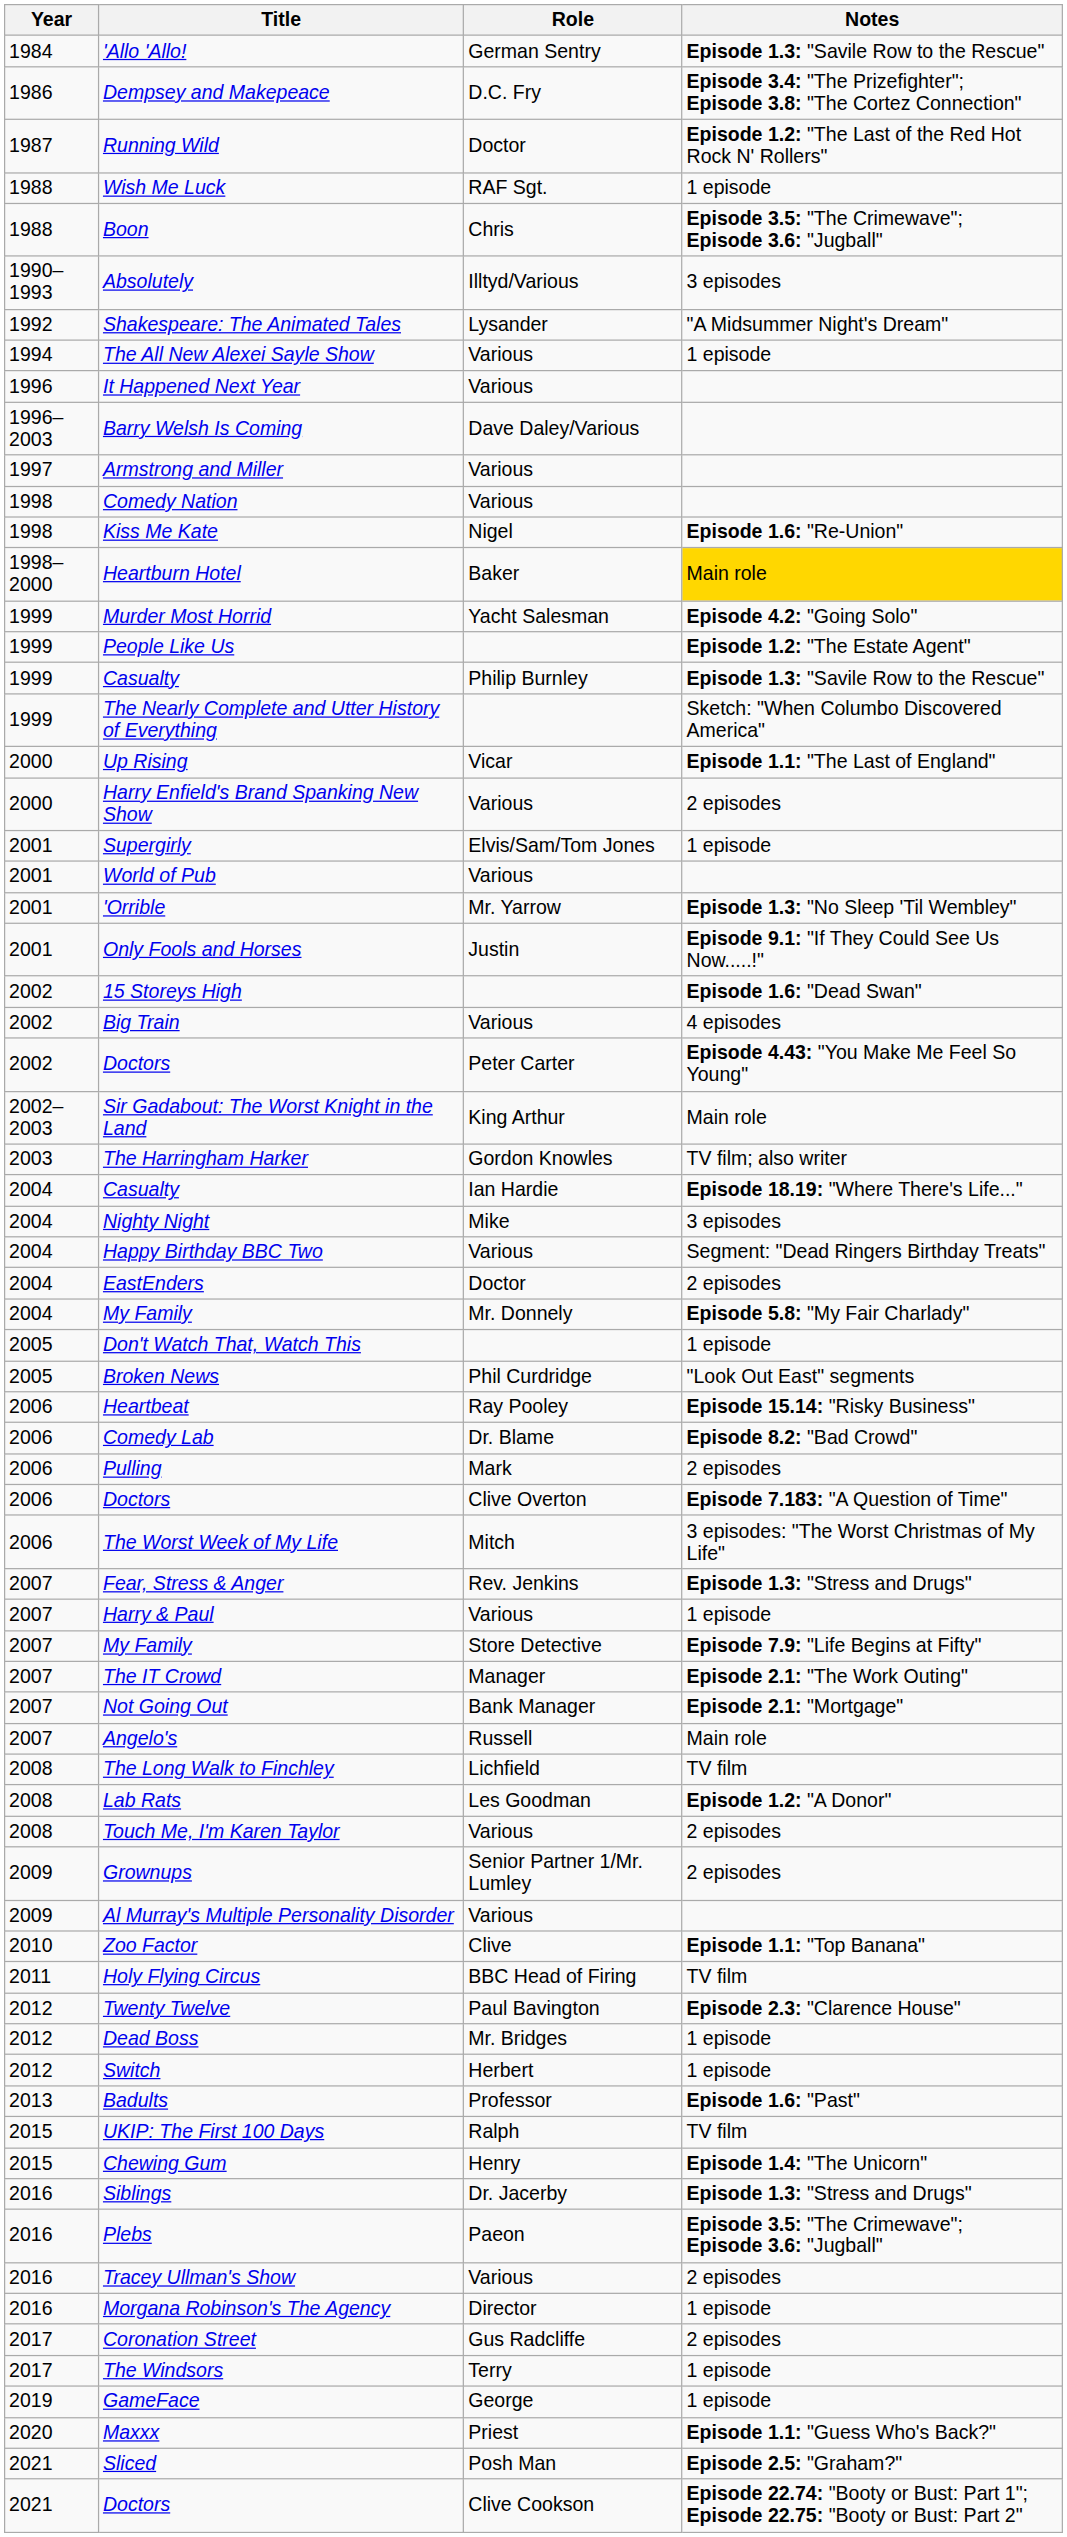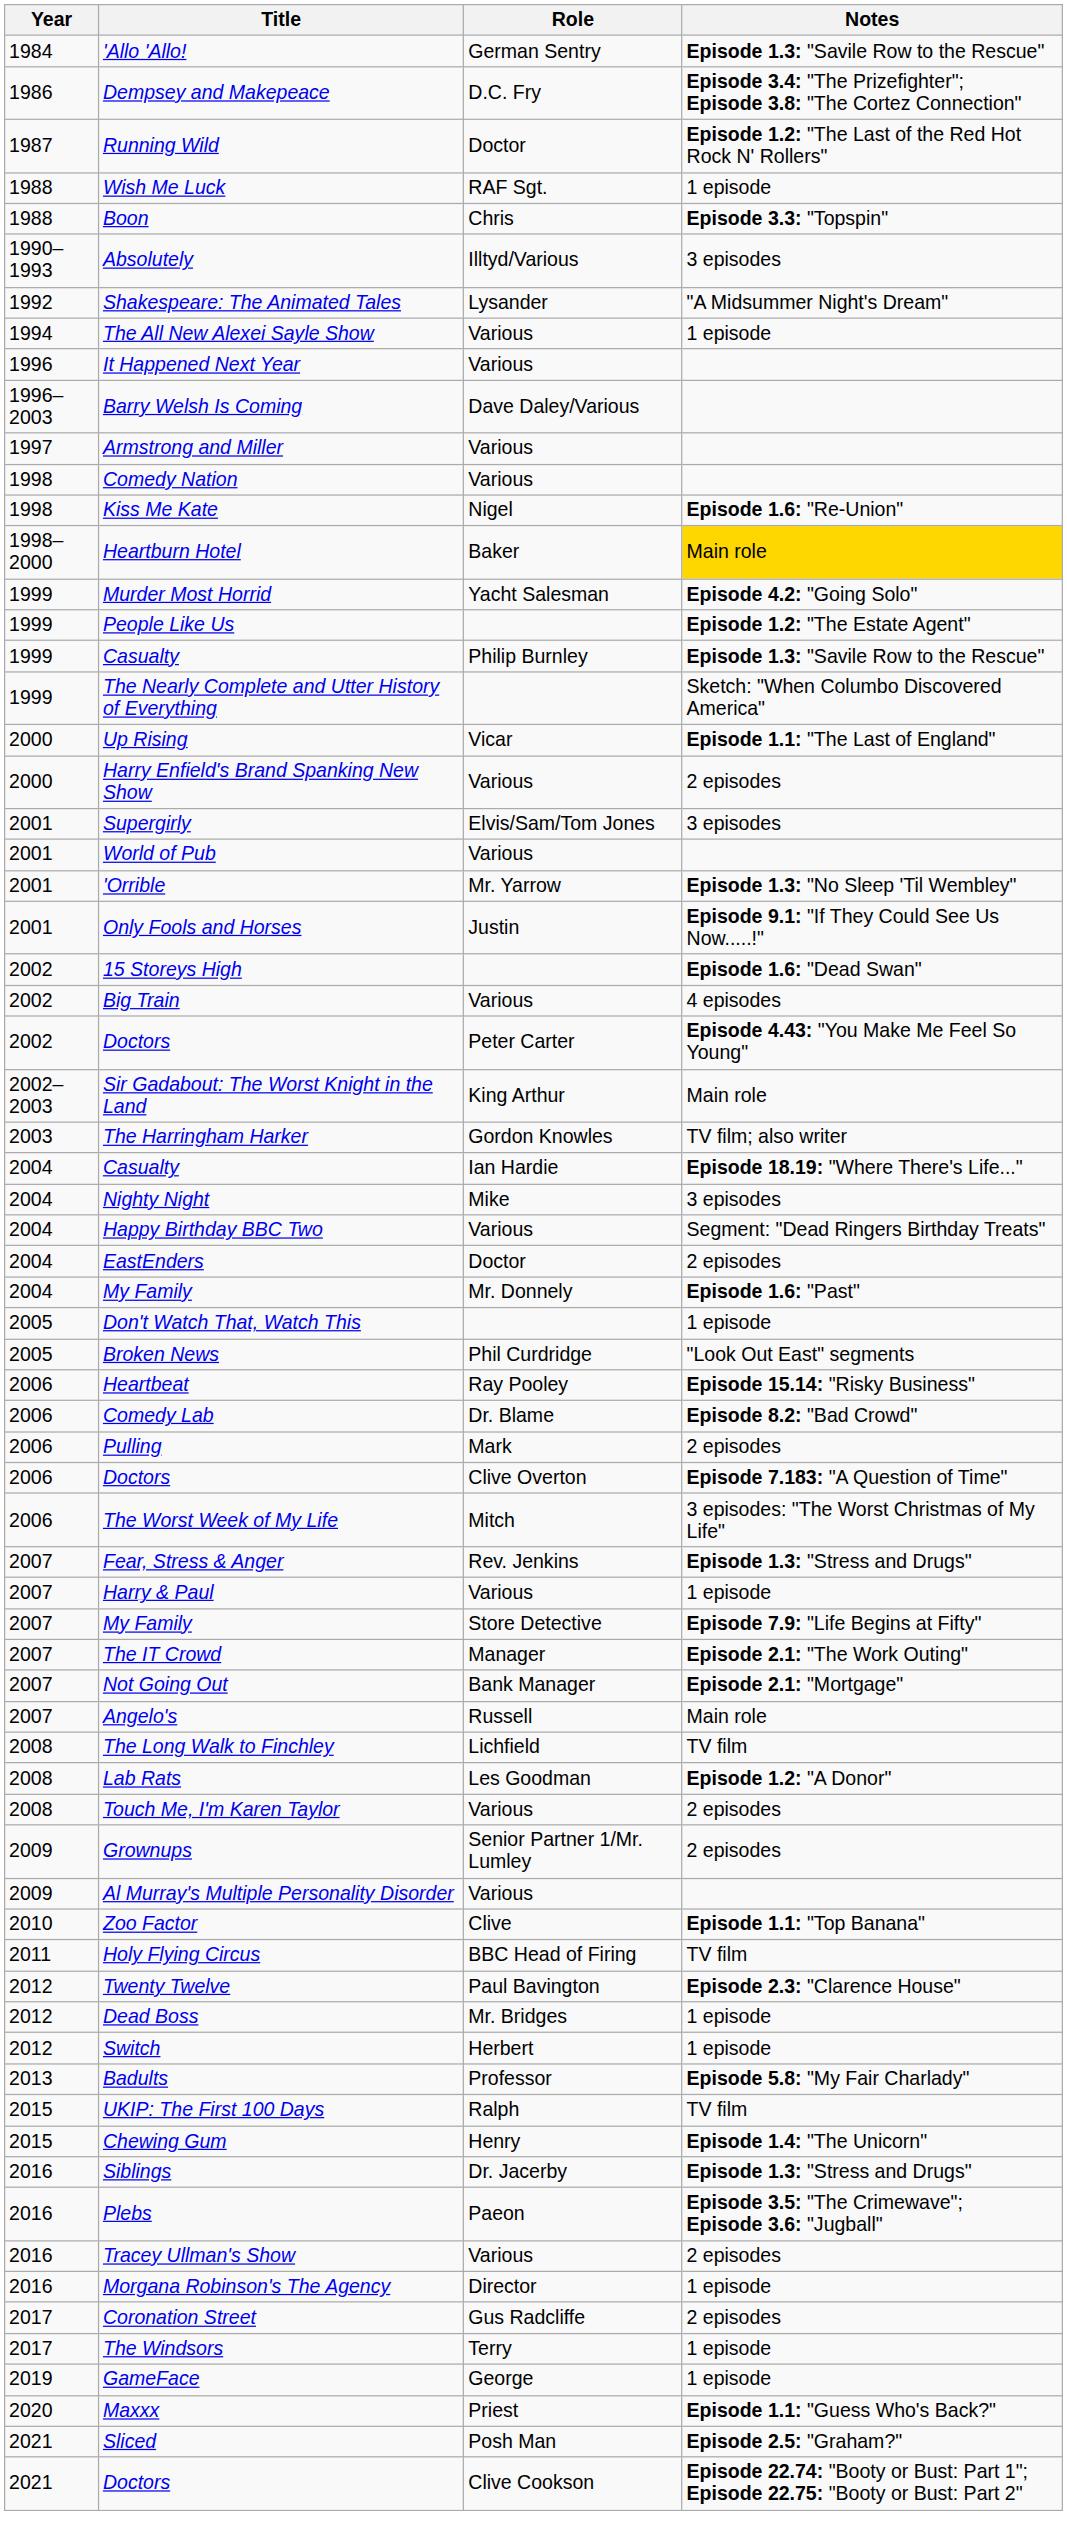 <table class="wikitable sortable">
 <tr>
 <th>Year</th>
 <th>Title</th>
 <th>Role</th>
 <th class="unsortable">Notes</th>
 </tr>
 <tr>
 <td>1984</td>
 <td><em><a href='#'>'Allo 'Allo!</a></em></td>
 <td>German Sentry</td>
 <td><strong>Episode 1.3:</strong> "Savile Row to the Rescue"</td>
 </tr>
 <tr>
 <td>1986</td>
 <td><em><a href='#'>Dempsey and Makepeace</a></em></td>
 <td>D.C. Fry</td>
 <td><strong>Episode 3.4:</strong> "The Prizefighter";<br><strong>Episode 3.8:</strong> "The Cortez Connection"</td>
 </tr>
 <tr>
 <td>1987</td>
 <td><em><a href='#'>Running Wild</a></em></td>
 <td>Doctor</td>
 <td><strong>Episode 1.2:</strong> "The Last of the Red Hot Rock N' Rollers"</td>
 </tr>
 <tr>
 <td>1988</td>
 <td><em><a href='#'>Wish Me Luck</a></em></td>
 <td>RAF Sgt.</td>
 <td>1 episode</td>
 </tr>
 <tr>
 <td>1988</td>
 <td><em><a href='#'>Boon</a></em></td>
 <td>Chris</td>
-<td><strong>Episode 3.5:</strong> "The Crimewave";<br><strong>Episode 3.6:</strong> "Jugball"</td>
+<td><strong>Episode 3.3:</strong> "Topspin"</td>
 </tr>
 <tr>
 <td>1990–1993</td>
 <td><em><a href='#'>Absolutely</a></em></td>
 <td>Illtyd/Various</td>
 <td>3 episodes</td>
 </tr>
 <tr>
 <td>1992</td>
 <td><em><a href='#'>Shakespeare: The Animated Tales</a></em></td>
 <td>Lysander</td>
 <td>"A Midsummer Night's Dream"</td>
 </tr>
 <tr>
 <td>1994</td>
 <td><em><a href='#'>The All New Alexei Sayle Show</a></em></td>
 <td>Various</td>
 <td>1 episode</td>
 </tr>
 <tr>
 <td>1996</td>
 <td><em><a href='#'>It Happened Next Year</a></em></td>
 <td>Various</td>
 <td></td>
 </tr>
 <tr>
 <td>1996–2003</td>
 <td><em><a href='#'>Barry Welsh Is Coming</a></em></td>
 <td>Dave Daley/Various</td>
 <td></td>
 </tr>
 <tr>
 <td>1997</td>
 <td><em><a href='#'>Armstrong and Miller</a></em></td>
 <td>Various</td>
 <td></td>
 </tr>
 <tr>
 <td>1998</td>
 <td><em><a href='#'>Comedy Nation</a></em></td>
 <td>Various</td>
 <td></td>
 </tr>
 <tr>
 <td>1998</td>
 <td><em><a href='#'>Kiss Me Kate</a></em></td>
 <td>Nigel</td>
 <td><strong>Episode 1.6:</strong> "Re-Union"</td>
 </tr>
 <tr>
 <td>1998–2000</td>
 <td><em><a href='#'>Heartburn Hotel</a></em></td>
 <td>Baker</td>
 <td style="background: gold;">Main role</td>
 </tr>
 <tr>
 <td>1999</td>
 <td><em><a href='#'>Murder Most Horrid</a></em></td>
 <td>Yacht Salesman</td>
 <td><strong>Episode 4.2:</strong> "Going Solo"</td>
 </tr>
 <tr>
 <td>1999</td>
 <td><em><a href='#'>People Like Us</a></em></td>
 <td></td>
 <td><strong>Episode 1.2:</strong> "The Estate Agent"</td>
 </tr>
 <tr>
 <td>1999</td>
 <td><em><a href='#'>Casualty</a></em></td>
 <td>Philip Burnley</td>
 <td><strong>Episode 1.3:</strong> "Savile Row to the Rescue"</td>
 </tr>
 <tr>
 <td>1999</td>
 <td><em><a href='#'>The Nearly Complete and Utter History of Everything</a></em></td>
 <td></td>
 <td>Sketch: "When Columbo Discovered America"</td>
 </tr>
 <tr>
 <td>2000</td>
 <td><em><a href='#'>Up Rising</a></em></td>
 <td>Vicar</td>
 <td><strong>Episode 1.1:</strong> "The Last of England"</td>
 </tr>
 <tr>
 <td>2000</td>
 <td><em><a href='#'>Harry Enfield's Brand Spanking New Show</a></em></td>
 <td>Various</td>
 <td>2 episodes</td>
 </tr>
 <tr>
 <td>2001</td>
 <td><em><a href='#'>Supergirly</a></em></td>
 <td>Elvis/Sam/Tom Jones</td>
-<td>1 episode</td>
+<td>3 episodes</td>
 </tr>
 <tr>
 <td>2001</td>
 <td><em><a href='#'>World of Pub</a></em></td>
 <td>Various</td>
 <td></td>
 </tr>
 <tr>
 <td>2001</td>
 <td><em><a href='#'>'Orrible</a></em></td>
 <td>Mr. Yarrow</td>
 <td><strong>Episode 1.3:</strong> "No Sleep 'Til Wembley"</td>
 </tr>
 <tr>
 <td>2001</td>
 <td><em><a href='#'>Only Fools and Horses</a></em></td>
 <td>Justin</td>
 <td><strong>Episode 9.1:</strong> "If They Could See Us Now.....!"</td>
 </tr>
 <tr>
 <td>2002</td>
 <td><em><a href='#'>15 Storeys High</a></em></td>
 <td></td>
 <td><strong>Episode 1.6:</strong> "Dead Swan"</td>
 </tr>
 <tr>
 <td>2002</td>
 <td><em><a href='#'>Big Train</a></em></td>
 <td>Various</td>
 <td>4 episodes</td>
 </tr>
 <tr>
 <td>2002</td>
 <td><em><a href='#'>Doctors</a></em></td>
 <td>Peter Carter</td>
 <td><strong>Episode 4.43:</strong> "You Make Me Feel So Young"</td>
 </tr>
 <tr>
 <td>2002–2003</td>
 <td><em><a href='#'>Sir Gadabout: The Worst Knight in the Land</a></em></td>
 <td>King Arthur</td>
 <td>Main role</td>
 </tr>
 <tr>
 <td>2003</td>
 <td><em><a href='#'>The Harringham Harker</a></em></td>
 <td>Gordon Knowles</td>
 <td>TV film; also writer</td>
 </tr>
 <tr>
 <td>2004</td>
 <td><em><a href='#'>Casualty</a></em></td>
 <td>Ian Hardie</td>
 <td><strong>Episode 18.19:</strong> "Where There's Life..."</td>
 </tr>
 <tr>
 <td>2004</td>
 <td><em><a href='#'>Nighty Night</a></em></td>
 <td>Mike</td>
 <td>3 episodes</td>
 </tr>
 <tr>
 <td>2004</td>
 <td><em><a href='#'>Happy Birthday BBC Two</a></em></td>
 <td>Various</td>
 <td>Segment: "Dead Ringers Birthday Treats"</td>
 </tr>
 <tr>
 <td>2004</td>
 <td><em><a href='#'>EastEnders</a></em></td>
 <td>Doctor</td>
 <td>2 episodes</td>
 </tr>
 <tr>
 <td>2004</td>
 <td><em><a href='#'>My Family</a></em></td>
 <td>Mr. Donnely</td>
-<td><strong>Episode 5.8:</strong> "My Fair Charlady"</td>
+<td><strong>Episode 1.6:</strong> "Past"</td>
 </tr>
 <tr>
 <td>2005</td>
 <td><em><a href='#'>Don't Watch That, Watch This</a></em></td>
 <td></td>
 <td>1 episode</td>
 </tr>
 <tr>
 <td>2005</td>
 <td><em><a href='#'>Broken News</a></em></td>
 <td>Phil Curdridge</td>
 <td>"Look Out East" segments</td>
 </tr>
 <tr>
 <td>2006</td>
 <td><em><a href='#'>Heartbeat</a></em></td>
 <td>Ray Pooley</td>
 <td><strong>Episode 15.14:</strong> "Risky Business"</td>
 </tr>
 <tr>
 <td>2006</td>
 <td><em><a href='#'>Comedy Lab</a></em></td>
 <td>Dr. Blame</td>
 <td><strong>Episode 8.2:</strong> "Bad Crowd"</td>
 </tr>
 <tr>
 <td>2006</td>
 <td><em><a href='#'>Pulling</a></em></td>
 <td>Mark</td>
 <td>2 episodes</td>
 </tr>
 <tr>
 <td>2006</td>
 <td><em><a href='#'>Doctors</a></em></td>
 <td>Clive Overton</td>
 <td><strong>Episode 7.183:</strong> "A Question of Time"</td>
 </tr>
 <tr>
 <td>2006</td>
 <td><em><a href='#'>The Worst Week of My Life</a></em></td>
 <td>Mitch</td>
 <td>3 episodes: "The Worst Christmas of My Life"</td>
 </tr>
 <tr>
 <td>2007</td>
 <td><em><a href='#'>Fear, Stress & Anger</a></em></td>
 <td>Rev. Jenkins</td>
 <td><strong>Episode 1.3:</strong> "Stress and Drugs"</td>
 </tr>
 <tr>
 <td>2007</td>
 <td><em><a href='#'>Harry & Paul</a></em></td>
 <td>Various</td>
 <td>1 episode</td>
 </tr>
 <tr>
 <td>2007</td>
 <td><em><a href='#'>My Family</a></em></td>
 <td>Store Detective</td>
 <td><strong>Episode 7.9:</strong> "Life Begins at Fifty"</td>
 </tr>
 <tr>
 <td>2007</td>
 <td><em><a href='#'>The IT Crowd</a></em></td>
 <td>Manager</td>
 <td><strong>Episode 2.1:</strong> "The Work Outing"</td>
 </tr>
 <tr>
 <td>2007</td>
 <td><em><a href='#'>Not Going Out</a></em></td>
 <td>Bank Manager</td>
 <td><strong>Episode 2.1:</strong> "Mortgage"</td>
 </tr>
 <tr>
 <td>2007</td>
 <td><em><a href='#'>Angelo's</a></em></td>
 <td>Russell</td>
 <td>Main role</td>
 </tr>
 <tr>
 <td>2008</td>
 <td><em><a href='#'>The Long Walk to Finchley</a></em></td>
 <td>Lichfield</td>
 <td>TV film</td>
 </tr>
 <tr>
 <td>2008</td>
 <td><em><a href='#'>Lab Rats</a></em></td>
 <td>Les Goodman</td>
 <td><strong>Episode 1.2:</strong> "A Donor"</td>
 </tr>
 <tr>
 <td>2008</td>
 <td><em><a href='#'>Touch Me, I'm Karen Taylor</a></em></td>
 <td>Various</td>
 <td>2 episodes</td>
 </tr>
 <tr>
 <td>2009</td>
 <td><em><a href='#'>Grownups</a></em></td>
 <td>Senior Partner 1/Mr. Lumley</td>
 <td>2 episodes</td>
 </tr>
 <tr>
 <td>2009</td>
 <td><em><a href='#'>Al Murray's Multiple Personality Disorder</a></em></td>
 <td>Various</td>
 <td></td>
 </tr>
 <tr>
 <td>2010</td>
 <td><em><a href='#'>Zoo Factor</a></em></td>
 <td>Clive</td>
 <td><strong>Episode 1.1:</strong> "Top Banana"</td>
 </tr>
 <tr>
 <td>2011</td>
 <td><em><a href='#'>Holy Flying Circus</a></em></td>
 <td>BBC Head of Firing</td>
 <td>TV film</td>
 </tr>
 <tr>
 <td>2012</td>
 <td><em><a href='#'>Twenty Twelve</a></em></td>
 <td>Paul Bavington</td>
 <td><strong>Episode 2.3:</strong> "Clarence House"</td>
 </tr>
 <tr>
 <td>2012</td>
 <td><em><a href='#'>Dead Boss</a></em></td>
 <td>Mr. Bridges</td>
 <td>1 episode</td>
 </tr>
 <tr>
 <td>2012</td>
 <td><em><a href='#'>Switch</a></em></td>
 <td>Herbert</td>
 <td>1 episode</td>
 </tr>
 <tr>
 <td>2013</td>
 <td><em><a href='#'>Badults</a></em></td>
 <td>Professor</td>
-<td><strong>Episode 1.6:</strong> "Past"</td>
+<td><strong>Episode 5.8:</strong> "My Fair Charlady"</td>
 </tr>
 <tr>
 <td>2015</td>
 <td><em><a href='#'>UKIP: The First 100 Days</a></em></td>
 <td>Ralph</td>
 <td>TV film</td>
 </tr>
 <tr>
 <td>2015</td>
 <td><em><a href='#'>Chewing Gum</a></em></td>
 <td>Henry</td>
 <td><strong>Episode 1.4:</strong> "The Unicorn"</td>
 </tr>
 <tr>
 <td>2016</td>
 <td><em><a href='#'>Siblings</a></em></td>
 <td>Dr. Jacerby</td>
 <td><strong>Episode 1.3:</strong> "Stress and Drugs"</td>
 </tr>
 <tr>
 <td>2016</td>
 <td><em><a href='#'>Plebs</a></em></td>
 <td>Paeon</td>
 <td><strong>Episode 3.5:</strong> "The Crimewave";<br><strong>Episode 3.6:</strong> "Jugball"</td>
 </tr>
 <tr>
 <td>2016</td>
 <td><em><a href='#'>Tracey Ullman's Show</a></em></td>
 <td>Various</td>
 <td>2 episodes</td>
 </tr>
 <tr>
 <td>2016</td>
 <td><em><a href='#'>Morgana Robinson's The Agency</a></em></td>
 <td>Director</td>
 <td>1 episode</td>
 </tr>
 <tr>
 <td>2017</td>
 <td><em><a href='#'>Coronation Street</a></em></td>
 <td>Gus Radcliffe</td>
 <td>2 episodes</td>
 </tr>
 <tr>
 <td>2017</td>
 <td><em><a href='#'>The Windsors</a></em></td>
 <td>Terry</td>
 <td>1 episode</td>
 </tr>
 <tr>
 <td>2019</td>
 <td><em><a href='#'>GameFace</a></em></td>
 <td>George</td>
 <td>1 episode</td>
 </tr>
 <tr>
 <td>2020</td>
 <td><em><a href='#'>Maxxx</a></em></td>
 <td>Priest</td>
 <td><strong>Episode 1.1:</strong> "Guess Who's Back?"</td>
 </tr>
 <tr>
 <td>2021</td>
 <td><em><a href='#'>Sliced</a></em></td>
 <td>Posh Man</td>
 <td><strong>Episode 2.5:</strong> "Graham?"</td>
 </tr>
 <tr>
 <td>2021</td>
 <td><em><a href='#'>Doctors</a></em></td>
 <td>Clive Cookson</td>
 <td><strong>Episode 22.74:</strong> "Booty or Bust: Part 1";<br><strong>Episode 22.75:</strong> "Booty or Bust: Part 2"</td>
 </tr>
 </table>
